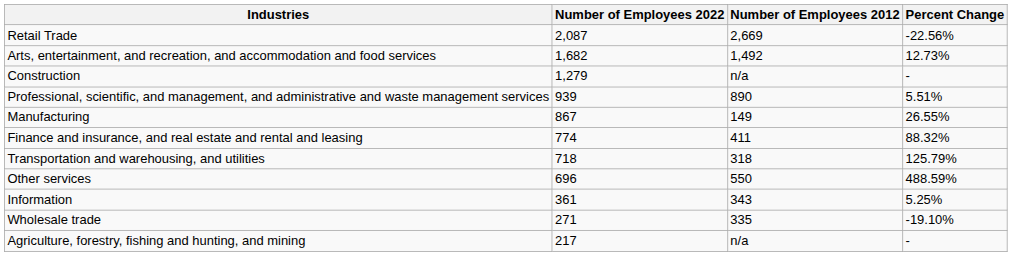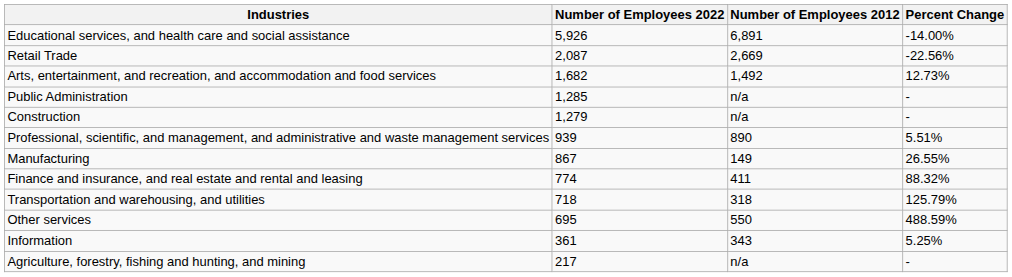 <table class="wikitable">
 <tr>
 <th>Industries</th>
 <th>Number of Employees 2022</th>
 <th>Number of Employees 2012</th>
 <th>Percent Change</th>
+</tr>
+<tr>
+<td>Educational services, and health care and social assistance</td>
+<td>5,926</td>
+<td>6,891</td>
+<td>-14.00%</td>
 </tr>
 <tr>
 <td>Retail Trade</td>
 <td>2,087</td>
 <td>2,669</td>
 <td>-22.56%</td>
 </tr>
 <tr>
 <td>Arts, entertainment, and recreation, and accommodation and food services</td>
 <td>1,682</td>
 <td>1,492</td>
 <td>12.73%</td>
+</tr>
+<tr>
+<td>Public Administration</td>
+<td>1,285</td>
+<td>n/a</td>
+<td>-</td>
 </tr>
 <tr>
 <td>Construction</td>
 <td>1,279</td>
 <td>n/a</td>
 <td>-</td>
 </tr>
 <tr>
 <td>Professional, scientific, and management, and administrative and waste management services</td>
 <td>939</td>
 <td>890</td>
 <td>5.51%</td>
 </tr>
 <tr>
 <td>Manufacturing</td>
 <td>867</td>
 <td>149</td>
 <td>26.55%</td>
 </tr>
 <tr>
 <td>Finance and insurance, and real estate and rental and leasing</td>
 <td>774</td>
 <td>411</td>
 <td>88.32%</td>
 </tr>
 <tr>
 <td>Transportation and warehousing, and utilities</td>
 <td>718</td>
 <td>318</td>
 <td>125.79%</td>
 </tr>
 <tr>
 <td>Other services</td>
-<td>696</td>
+<td>695</td>
 <td>550</td>
 <td>488.59%</td>
 </tr>
 <tr>
 <td>Information</td>
 <td>361</td>
 <td>343</td>
 <td>5.25%</td>
 </tr>
 <tr>
-<td>Wholesale trade</td>
-<td>271</td>
-<td>335</td>
-<td>-19.10%</td>
-</tr>
-<tr>
 <td>Agriculture, forestry, fishing and hunting, and mining</td>
 <td>217</td>
 <td>n/a</td>
 <td>-</td>
 </tr>
 </table>
